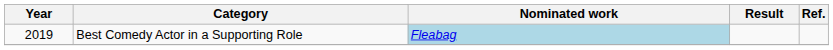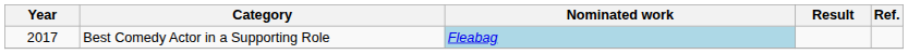 <table class=wikitable>
 <tr>
 <th scope="col" style="width:5em;">Year</th>
 <th scope="col" style="width:26em;">Category</th>
 <th scope="col" style="width:25em;">Nominated work</th>
 <th scope="col" style="width:5em;">Result</th>
 <th>Ref.</th>
 </tr>
 <tr>
-<td style="text-align:center;">2019</td>
+<td style="text-align:center;">2017</td>
 <td>Best Comedy Actor in a Supporting Role</td>
 <td style="background: lightblue;"><em><a href='#'>Fleabag</a></em></td>
 <td></td>
 <td></td>
 </tr>
 <tr>
 </tr>
 </table>
